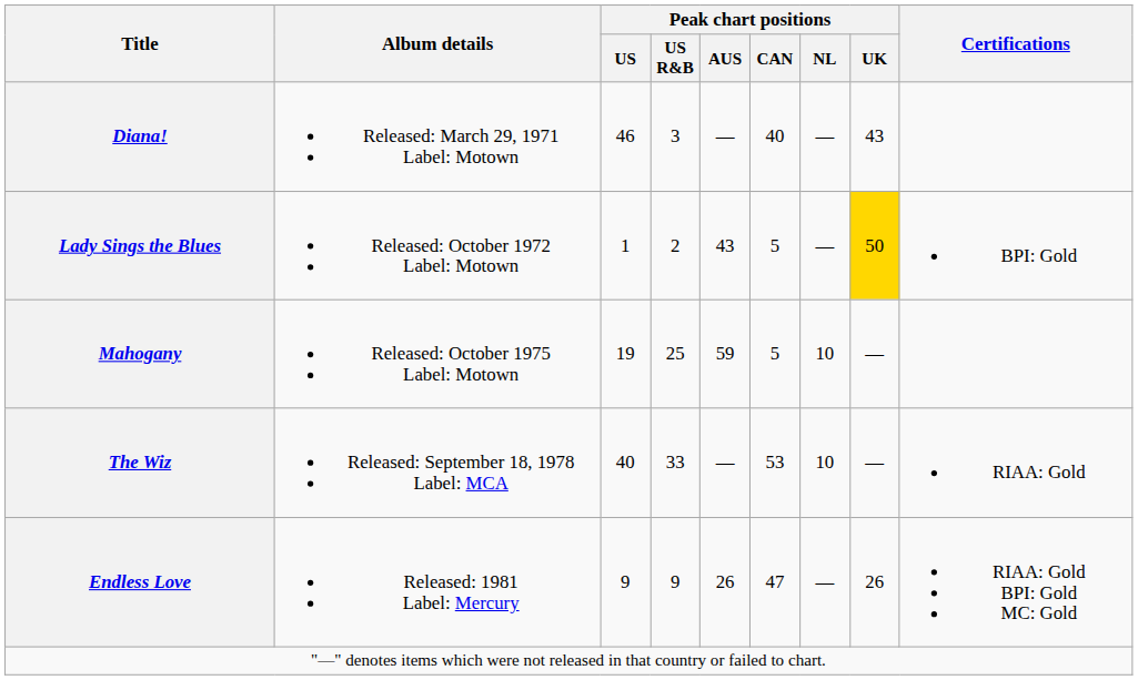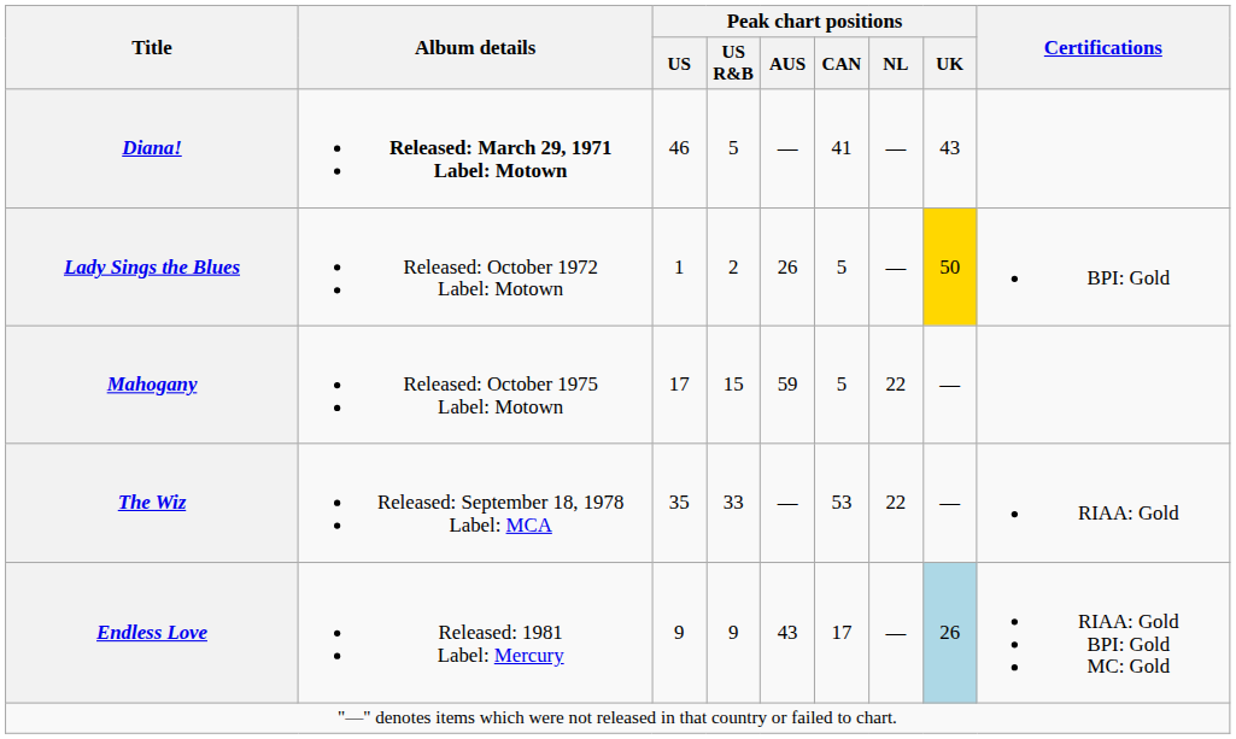 <table class="wikitable plainrowheaders" border="1" style="text-align:center">
 <tr>
 <th scope="col" rowspan="2" style="width:14em;">Title</th>
 <th scope="col" rowspan="2" style="width:17em;">Album details</th>
 <th scope="col" colspan="6">Peak chart positions</th>
 <th scope="col" rowspan="2" style="width:12em;"><a href='#'>Certifications</a></th>
 </tr>
 <tr>
 <th scope="col" style="width:2.5em;font-size:90%;">US<br></th>
 <th scope="col" style="width:2.5em;font-size:90%;">US<br>R&B<br></th>
 <th scope="col" style="width:2.5em;font-size:90%;">AUS<br></th>
 <th scope="col" style="width:2.5em;font-size:90%;">CAN<br></th>
 <th scope="col" style="width:2.5em;font-size:90%;">NL<br></th>
 <th scope="col" style="width:2.5em;font-size:90%;">UK<br></th>
 </tr>
 <tr>
 <th scope="row"><em><a href='#'>Diana!</a></em></th>
-<td><br><ul><li>Released: March 29, 1971</li><li>Label: Motown</li></ul></td>
+<td><strong><br><ul><li>Released: March 29, 1971</li><li>Label: Motown</li></ul></strong></td>
 <td>46</td>
-<td>3</td>
+<td>5</td>
 <td>—</td>
-<td>40</td>
+<td>41</td>
 <td>—</td>
 <td>43</td>
 <td></td>
 </tr>
 <tr>
 <th scope="row"><em><a href='#'>Lady Sings the Blues</a></em></th>
 <td><br><ul><li>Released: October 1972</li><li>Label: Motown</li></ul></td>
 <td>1</td>
 <td>2</td>
-<td>43</td>
+<td>26</td>
 <td>5</td>
 <td>—</td>
 <td style="background: gold;">50</td>
 <td><br><ul><li>BPI: Gold</li></ul></td>
 </tr>
 <tr>
 <th scope="row"><em><a href='#'>Mahogany</a></em></th>
 <td><br><ul><li>Released: October 1975</li><li>Label: Motown</li></ul></td>
-<td>19</td>
-<td>25</td>
+<td>17</td>
+<td>15</td>
 <td>59</td>
 <td>5</td>
-<td>10</td>
+<td>22</td>
 <td>—</td>
 <td></td>
 </tr>
 <tr>
 <th scope="row"><em><a href='#'>The Wiz</a></em></th>
 <td><br><ul><li>Released: September 18, 1978</li><li>Label: <a href='#'>MCA</a></li></ul></td>
-<td>40</td>
+<td>35</td>
 <td>33</td>
 <td>—</td>
 <td>53</td>
-<td>10</td>
+<td>22</td>
 <td>—</td>
 <td><br><ul><li>RIAA: Gold</li></ul></td>
 </tr>
 <tr>
 <th scope="row"><em><a href='#'>Endless Love</a></em></th>
 <td><br><ul><li>Released: 1981</li><li>Label: <a href='#'>Mercury</a></li></ul></td>
 <td>9</td>
 <td>9</td>
-<td>26</td>
-<td>47</td>
+<td>43</td>
+<td>17</td>
 <td>—</td>
-<td>26</td>
+<td style="background: lightblue;">26</td>
 <td><br><ul><li>RIAA: Gold</li><li>BPI: Gold</li><li>MC: Gold</li></ul></td>
 </tr>
 <tr>
 <td colspan="9" align="center" style="font-size:90%;">"—" denotes items which were not released in that country or failed to chart.</td>
 </tr>
 </table>
